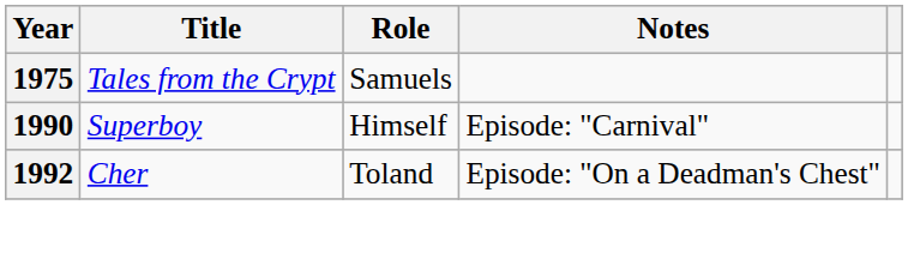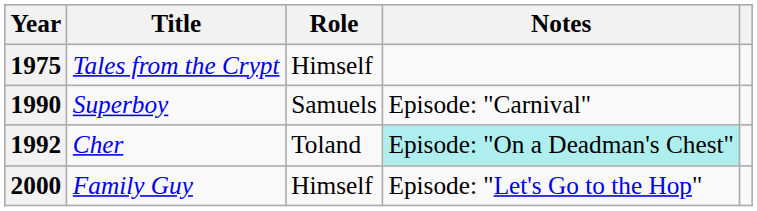 <table class="wikitable plainrowheaders sortable" style="margin-right: 0;">
 <tr>
 <th scope="col">Year</th>
 <th scope="col">Title</th>
 <th scope="col">Role</th>
 <th scope="col" class="unsortable">Notes</th>
 <th scope="col" class="unsortable"></th>
 </tr>
 <tr>
 <th scope="row">1975</th>
 <td><em><a href='#'>Tales from the Crypt</a></em></td>
-<td>Samuels</td>
+<td>Himself</td>
 <td></td>
 <td style="text-align: center;"></td>
 </tr>
 <tr>
 <th scope="row">1990</th>
 <td><em><a href='#'>Superboy</a></em></td>
-<td>Himself</td>
+<td>Samuels</td>
 <td>Episode: "Carnival"</td>
 <td style="text-align: center;"></td>
 </tr>
 <tr>
 <th scope="row">1992</th>
 <td><em><a href='#'>Cher</a></em></td>
 <td>Toland</td>
-<td>Episode: "On a Deadman's Chest"</td>
+<td style="background: paleturquoise;">Episode: "On a Deadman's Chest"</td>
+<td style="text-align: center;"></td>
+</tr>
+<tr>
+<th scope="row">2000</th>
+<td><em><a href='#'>Family Guy</a></em></td>
+<td>Himself</td>
+<td>Episode: "<a href='#'>Let's Go to the Hop</a>"</td>
 <td style="text-align: center;"></td>
 </tr>
 </table>
